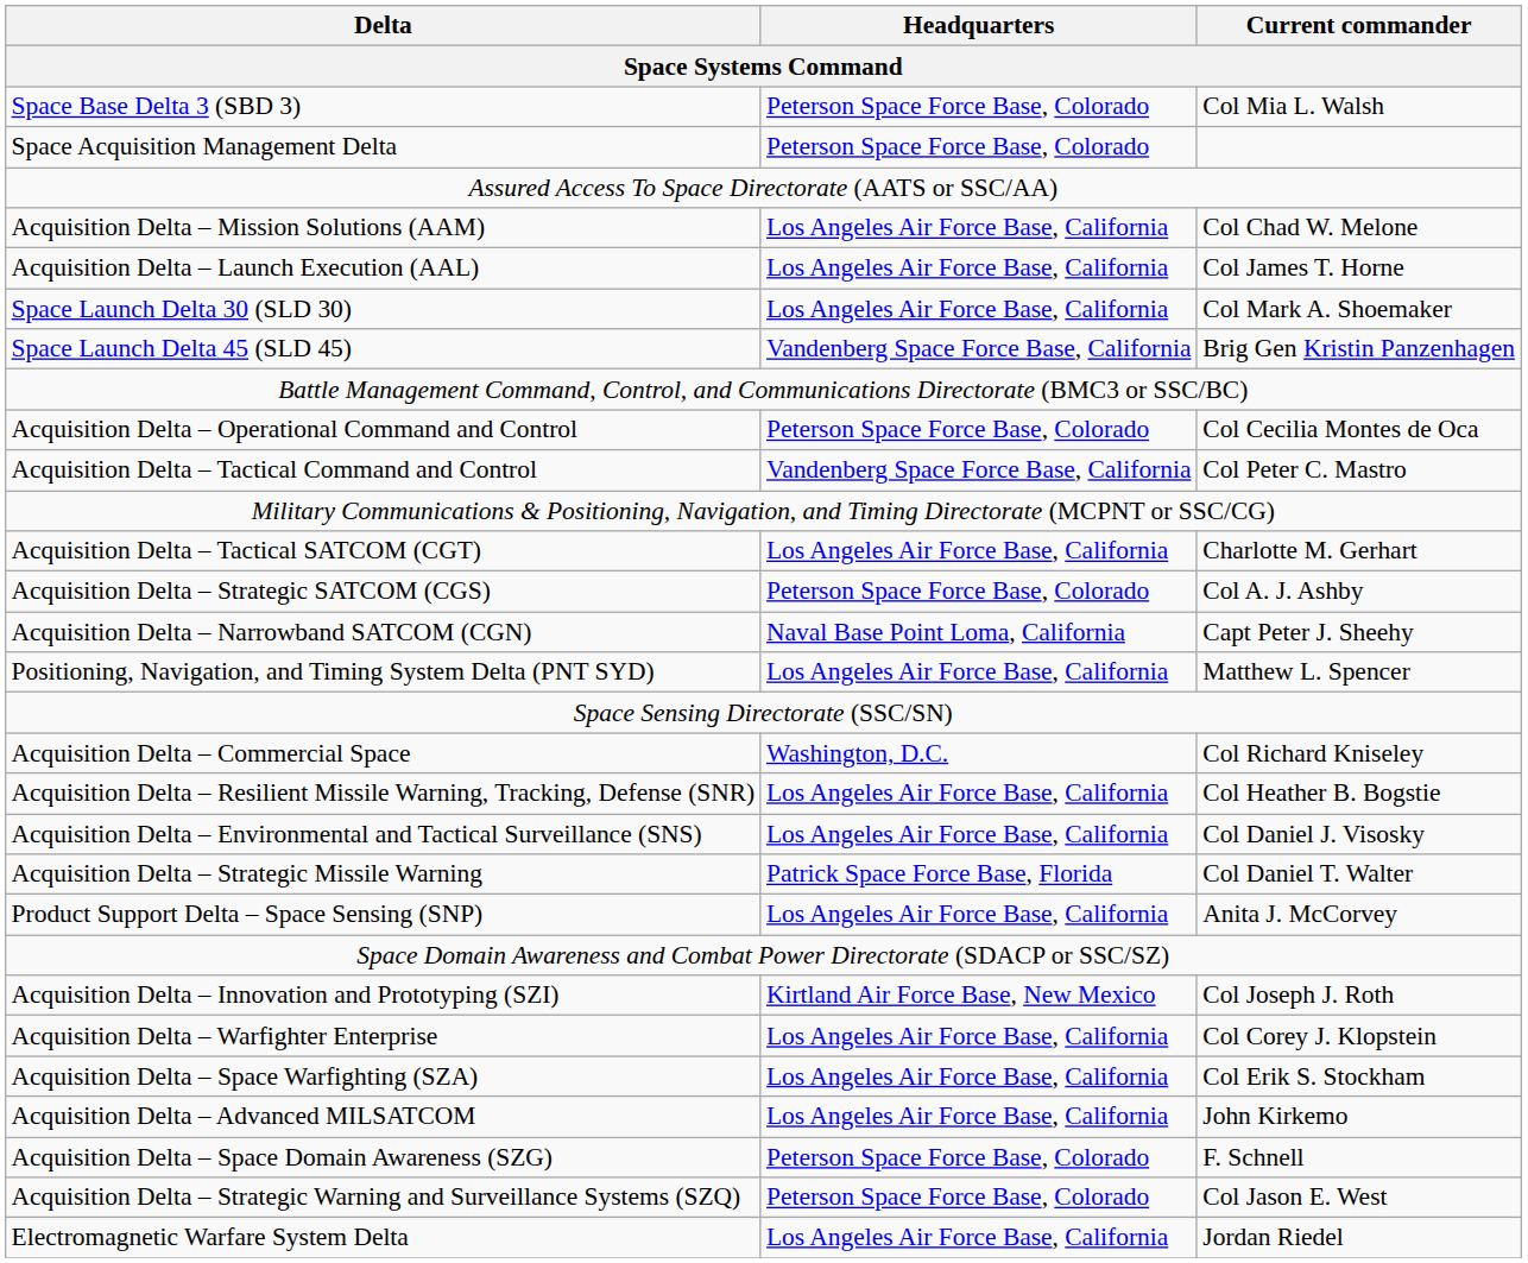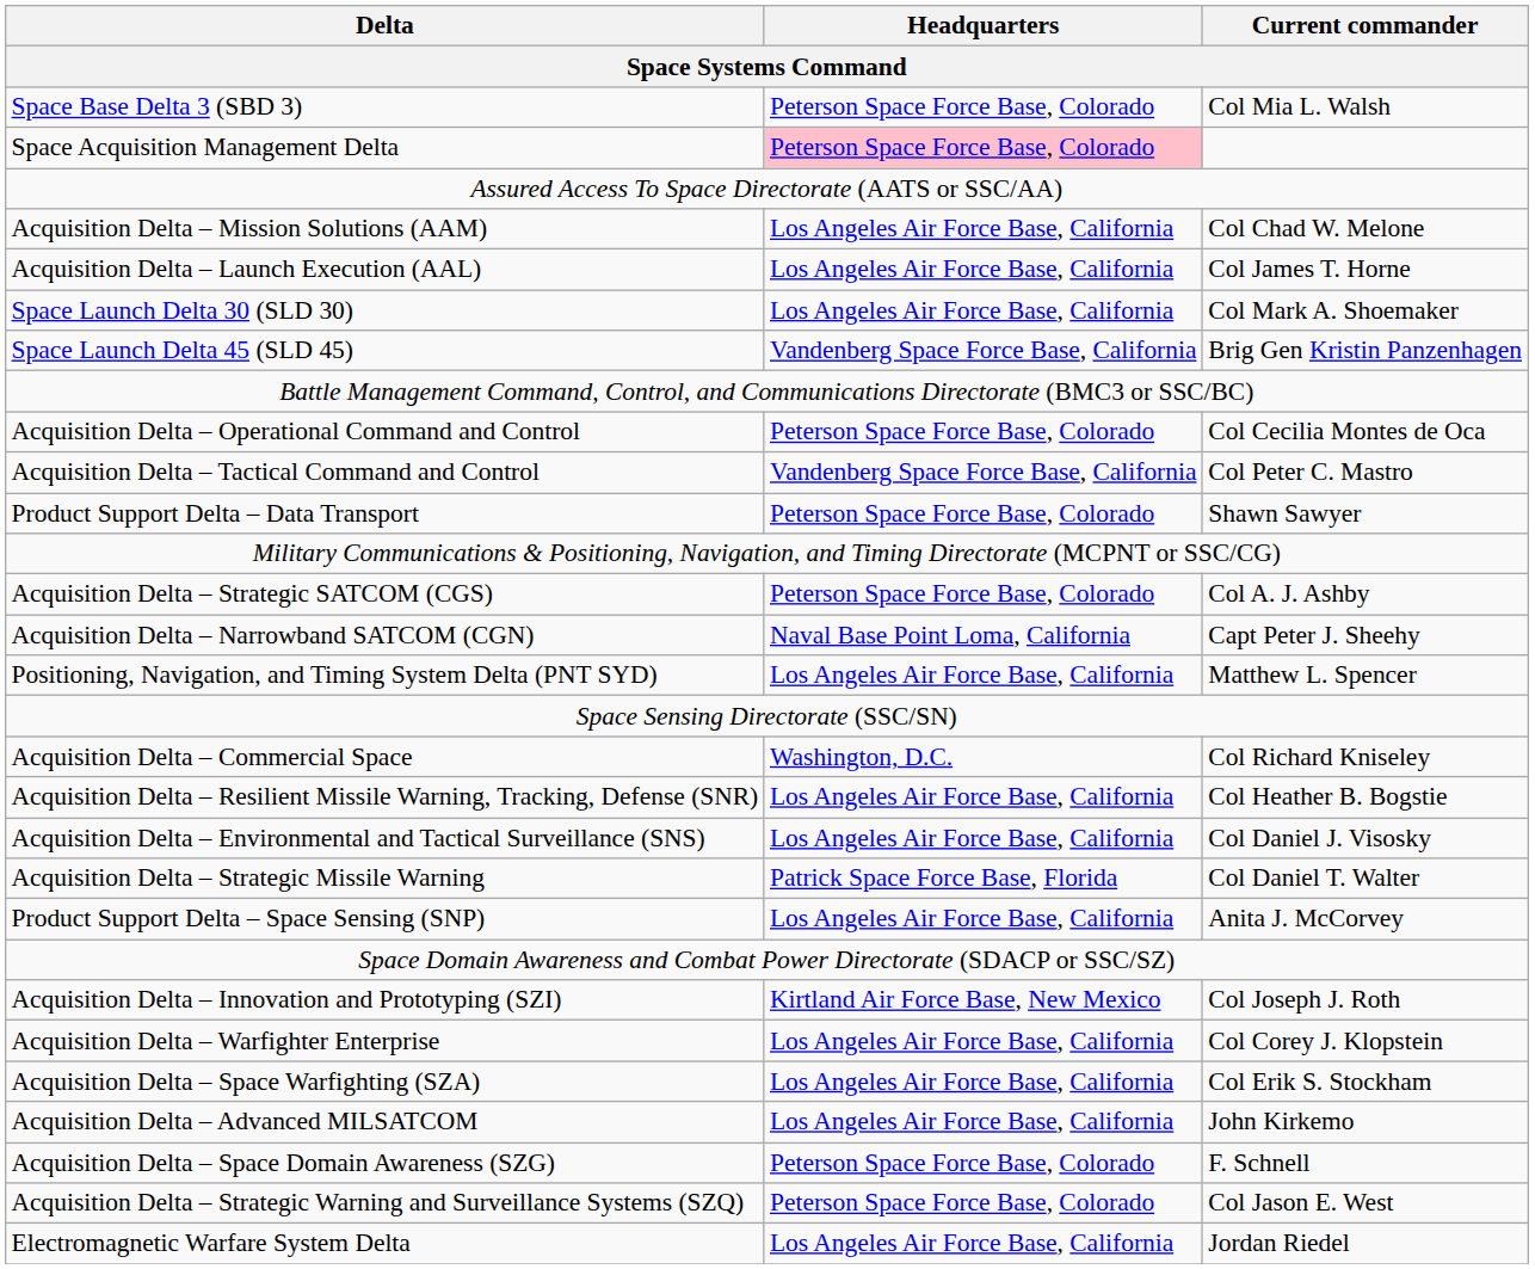 <table class="wikitable">
 <tr>
 <th>Delta</th>
 <th>Headquarters</th>
 <th>Current commander</th>
 </tr>
 <tr>
 <th colspan = 3>Space Systems Command</th>
 </tr>
 <tr>
 <td> <a href='#'>Space Base Delta 3</a> (SBD 3)</td>
 <td><a href='#'>Peterson Space Force Base</a>, <a href='#'>Colorado</a></td>
 <td>Col Mia L. Walsh</td>
 </tr>
 <tr>
 <td> Space Acquisition Management Delta</td>
-<td><a href='#'>Peterson Space Force Base</a>, <a href='#'>Colorado</a></td>
+<td style="background: pink;"><a href='#'>Peterson Space Force Base</a>, <a href='#'>Colorado</a></td>
 <td></td>
 </tr>
 <tr style="text-align:center;">
 <td colspan = 3> <em>Assured Access To Space Directorate</em> (AATS or SSC/AA)</td>
 </tr>
 <tr>
 <td> Acquisition Delta – Mission Solutions (AAM)</td>
 <td><a href='#'>Los Angeles Air Force Base</a>, <a href='#'>California</a></td>
 <td>Col Chad W. Melone</td>
 </tr>
 <tr>
 <td> Acquisition Delta – Launch Execution (AAL)</td>
 <td><a href='#'>Los Angeles Air Force Base</a>, <a href='#'>California</a></td>
 <td>Col James T. Horne</td>
 </tr>
 <tr>
 <td> <a href='#'>Space Launch Delta 30</a> (SLD 30)</td>
 <td><a href='#'>Los Angeles Air Force Base</a>, <a href='#'>California</a></td>
 <td>Col Mark A. Shoemaker</td>
 </tr>
 <tr>
 <td> <a href='#'>Space Launch Delta 45</a> (SLD 45)</td>
 <td><a href='#'>Vandenberg Space Force Base</a>, <a href='#'>California</a></td>
 <td>Brig Gen <a href='#'>Kristin Panzenhagen</a></td>
 </tr>
 <tr style="text-align:center;">
 <td colspan="3"> <em>Battle Management Command, Control, and Communications Directorate</em> (BMC3 or SSC/BC)</td>
 </tr>
 <tr>
 <td> Acquisition Delta – Operational Command and Control</td>
 <td><a href='#'>Peterson Space Force Base</a>, <a href='#'>Colorado</a></td>
 <td>Col Cecilia Montes de Oca</td>
 </tr>
 <tr>
 <td> Acquisition Delta – Tactical Command and Control</td>
 <td><a href='#'>Vandenberg Space Force Base</a>, <a href='#'>California</a></td>
 <td>Col Peter C. Mastro</td>
 </tr>
+<tr>
+<td> Product Support Delta – Data Transport</td>
+<td><a href='#'>Peterson Space Force Base</a>, <a href='#'>Colorado</a></td>
+<td>Shawn Sawyer</td>
+</tr>
 <tr style="text-align:center;">
 <td colspan="3"> <em>Military Communications & Positioning, Navigation, and Timing Directorate</em> (MCPNT or SSC/CG)</td>
-</tr>
-<tr>
-<td> Acquisition Delta – Tactical SATCOM (CGT)</td>
-<td><a href='#'>Los Angeles Air Force Base</a>, <a href='#'>California</a></td>
-<td>Charlotte M. Gerhart</td>
 </tr>
 <tr>
 <td> Acquisition Delta – Strategic SATCOM (CGS)</td>
 <td><a href='#'>Peterson Space Force Base</a>, <a href='#'>Colorado</a></td>
 <td>Col A. J. Ashby</td>
 </tr>
 <tr>
 <td> Acquisition Delta – Narrowband SATCOM (CGN)</td>
 <td><a href='#'>Naval Base Point Loma</a>, <a href='#'>California</a></td>
 <td>Capt Peter J. Sheehy</td>
 </tr>
 <tr>
 <td> Positioning, Navigation, and Timing System Delta (PNT SYD)</td>
 <td><a href='#'>Los Angeles Air Force Base</a>, <a href='#'>California</a></td>
 <td>Matthew L. Spencer</td>
 </tr>
 <tr style="text-align:center;">
 <td colspan = 3> <em>Space Sensing Directorate</em> (SSC/SN)</td>
 </tr>
 <tr>
 <td> Acquisition Delta – Commercial Space</td>
 <td><a href='#'>Washington, D.C.</a></td>
 <td>Col Richard Kniseley</td>
 </tr>
 <tr>
 <td> Acquisition Delta – Resilient Missile Warning, Tracking, Defense (SNR) </td>
 <td><a href='#'>Los Angeles Air Force Base</a>, <a href='#'>California</a></td>
 <td>Col Heather B. Bogstie</td>
 </tr>
 <tr>
 <td> Acquisition Delta – Environmental and Tactical Surveillance (SNS)</td>
 <td><a href='#'>Los Angeles Air Force Base</a>, <a href='#'>California</a></td>
 <td>Col Daniel J. Visosky</td>
 </tr>
 <tr>
 <td> Acquisition Delta – Strategic Missile Warning</td>
 <td><a href='#'>Patrick Space Force Base</a>, <a href='#'>Florida</a></td>
 <td>Col Daniel T. Walter</td>
 </tr>
 <tr>
 <td> Product Support Delta – Space Sensing (SNP)</td>
 <td><a href='#'>Los Angeles Air Force Base</a>, <a href='#'>California</a></td>
 <td>Anita J. McCorvey</td>
 </tr>
 <tr style="text-align:center;">
 <td colspan = 3> <em>Space Domain Awareness and Combat Power Directorate</em> (SDACP or SSC/SZ)</td>
 </tr>
 <tr>
 <td>Acquisition Delta – Innovation and Prototyping (SZI)</td>
 <td><a href='#'>Kirtland Air Force Base</a>, <a href='#'>New Mexico</a></td>
 <td>Col Joseph J. Roth</td>
 </tr>
 <tr>
 <td> Acquisition Delta – Warfighter Enterprise</td>
 <td><a href='#'>Los Angeles Air Force Base</a>, <a href='#'>California</a></td>
 <td>Col Corey J. Klopstein</td>
 </tr>
 <tr>
 <td> Acquisition Delta – Space Warfighting (SZA)</td>
 <td><a href='#'>Los Angeles Air Force Base</a>, <a href='#'>California</a></td>
 <td>Col Erik S. Stockham</td>
 </tr>
 <tr>
 <td> Acquisition Delta – Advanced MILSATCOM</td>
 <td><a href='#'>Los Angeles Air Force Base</a>, <a href='#'>California</a></td>
 <td>John Kirkemo</td>
 </tr>
 <tr>
 <td> Acquisition Delta – Space Domain Awareness (SZG)</td>
 <td><a href='#'>Peterson Space Force Base</a>, <a href='#'>Colorado</a></td>
 <td>F. Schnell</td>
 </tr>
 <tr>
 <td> Acquisition Delta – Strategic Warning and Surveillance Systems (SZQ)</td>
 <td><a href='#'>Peterson Space Force Base</a>, <a href='#'>Colorado</a></td>
 <td>Col Jason E. West</td>
 </tr>
 <tr>
 <td> Electromagnetic Warfare System Delta</td>
 <td><a href='#'>Los Angeles Air Force Base</a>, <a href='#'>California</a></td>
 <td>Jordan Riedel</td>
 </tr>
 <tr>
 </tr>
 </table>
